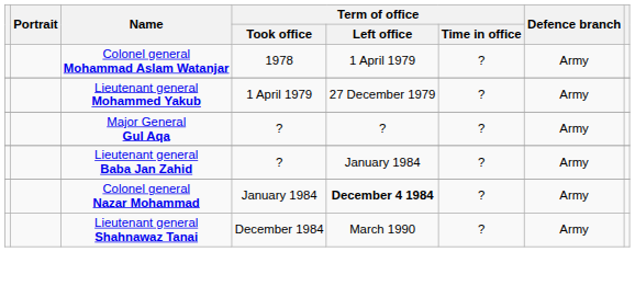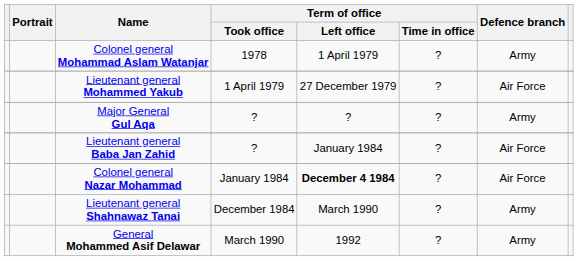 <table class="wikitable" style="text-align:center">
 <tr>
 <th rowspan=2></th>
 <th rowspan=2>Portrait</th>
 <th rowspan=2>Name<br></th>
 <th colspan=3>Term of office</th>
 <th rowspan=2>Defence branch</th>
 <th rowspan=2></th>
 </tr>
 <tr>
 <th>Took office</th>
 <th>Left office</th>
 <th>Time in office</th>
 </tr>
 <tr>
 <td></td>
 <td></td>
 <td><a href='#'>Colonel general</a><br><strong><a href='#'>Mohammad Aslam Watanjar</a></strong><br></td>
 <td>1978</td>
 <td>1 April 1979</td>
 <td>?</td>
 <td>Army</td>
 <td></td>
 </tr>
 <tr>
 </tr>
 <tr>
 <td></td>
 <td></td>
 <td><a href='#'>Lieutenant general</a><br><strong><a href='#'>Mohammed Yakub</a></strong><br></td>
 <td>1 April 1979</td>
 <td>27 December 1979</td>
 <td>?</td>
-<td>Army</td>
+<td>Air Force</td>
 <td></td>
 </tr>
 <tr>
 </tr>
 <tr>
 <td></td>
 <td></td>
 <td><a href='#'>Major General</a><br><strong><a href='#'>Gul Aqa</a></strong></td>
 <td>?</td>
 <td>?</td>
 <td>?</td>
 <td>Army</td>
 <td></td>
 </tr>
 <tr>
 </tr>
 <tr>
 <td></td>
 <td></td>
 <td><a href='#'>Lieutenant general</a><br><strong><a href='#'>Baba Jan Zahid</a></strong></td>
 <td>?</td>
 <td>January 1984</td>
 <td>?</td>
-<td>Army</td>
+<td>Air Force</td>
 <td></td>
 </tr>
 <tr>
 </tr>
 <tr>
 <td></td>
 <td></td>
 <td><a href='#'>Colonel general</a><br><strong><a href='#'>Nazar Mohammad</a></strong><br></td>
 <td>January 1984</td>
 <td><strong>December 4 1984</strong></td>
 <td>?</td>
-<td>Army</td>
+<td>Air Force</td>
 <td></td>
 </tr>
 <tr>
 <td></td>
 <td></td>
 <td><a href='#'>Lieutenant general</a><br><strong><a href='#'>Shahnawaz Tanai</a></strong><br></td>
 <td>December 1984</td>
 <td>March 1990</td>
 <td>?</td>
 <td>Army</td>
 <td></td>
 </tr>
+<tr>
+<td></td>
+<td></td>
+<td><a href='#'>General</a><br><strong>Mohammed Asif Delawar</strong></td>
+<td>March 1990</td>
+<td>1992</td>
+<td>?</td>
+<td>Army</td>
+<td></td>
+</tr>
 </table>
